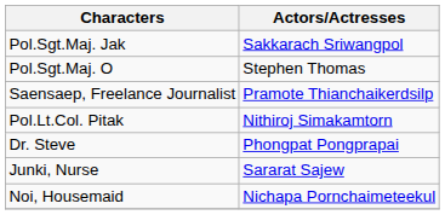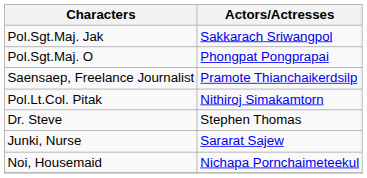 <table class="wikitable">
 <tr>
 <th>Characters</th>
 <th>Actors/Actresses</th>
 </tr>
 <tr>
 <td>Pol.Sgt.Maj. Jak</td>
 <td><a href='#'>Sakkarach Sriwangpol</a></td>
 </tr>
 <tr>
 <td>Pol.Sgt.Maj. O</td>
-<td>Stephen Thomas</td>
+<td><a href='#'>Phongpat Pongprapai</a></td>
 </tr>
 <tr>
 <td>Saensaep, Freelance Journalist</td>
 <td><a href='#'>Pramote Thianchaikerdsilp</a></td>
 </tr>
 <tr>
 <td>Pol.Lt.Col. Pitak</td>
 <td><a href='#'>Nithiroj Simakamtorn</a></td>
 </tr>
 <tr>
 <td>Dr. Steve</td>
-<td><a href='#'>Phongpat Pongprapai</a></td>
+<td>Stephen Thomas</td>
 </tr>
 <tr>
 <td>Junki, Nurse</td>
 <td><a href='#'>Sararat Sajew</a></td>
 </tr>
 <tr>
 <td>Noi, Housemaid</td>
 <td><a href='#'>Nichapa Pornchaimeteekul</a></td>
 </tr>
 <tr>
 </tr>
 </table>
